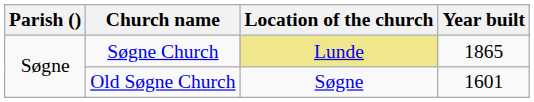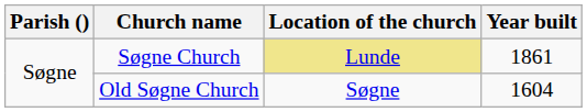 <table class="wikitable" style="text-align:center">
 <tr>
 <th>Parish ()</th>
 <th>Church name</th>
 <th>Location of the church</th>
 <th>Year built</th>
 </tr>
 <tr>
 <td rowspan="2">Søgne</td>
 <td><a href='#'>Søgne Church</a></td>
 <td style="background: khaki;"><a href='#'>Lunde</a></td>
-<td>1865</td>
+<td>1861</td>
 </tr>
 <tr>
 <td><a href='#'>Old Søgne Church</a></td>
 <td><a href='#'>Søgne</a></td>
-<td>1601</td>
+<td>1604</td>
 </tr>
 </table>
